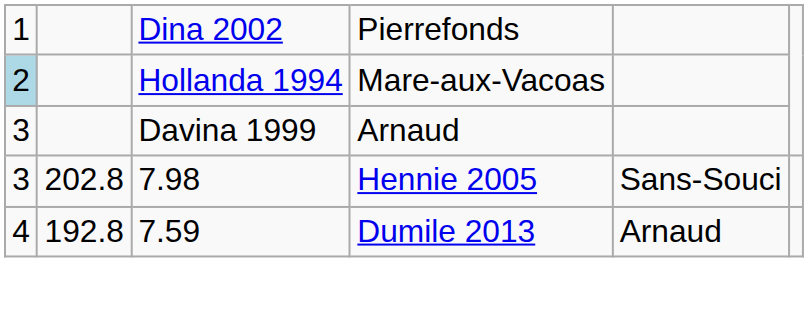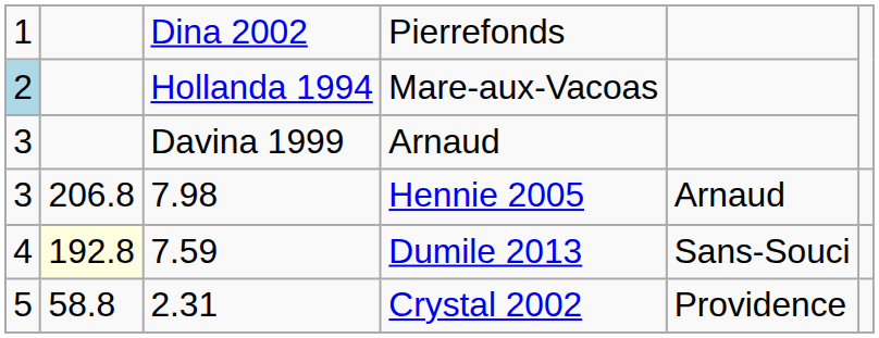 <table class="wikitable">
 <tr>
 <td>1</td>
 <td></td>
 <td><a href='#'>Dina 2002</a></td>
 <td>Pierrefonds</td>
 <td></td>
 </tr>
 <tr>
 <td style="background: lightblue;">2</td>
 <td></td>
 <td><a href='#'>Hollanda 1994</a></td>
 <td>Mare-aux-Vacoas</td>
 <td></td>
 </tr>
 <tr>
 <td>3</td>
 <td></td>
 <td>Davina 1999</td>
 <td>Arnaud</td>
 <td></td>
 </tr>
 <tr>
 <td>3</td>
-<td>202.8</td>
+<td>206.8</td>
 <td>7.98</td>
 <td><a href='#'>Hennie 2005</a></td>
+<td>Arnaud</td>
+<td></td>
+</tr>
+<tr>
+<td>4</td>
+<td style="background: lightyellow;">192.8</td>
+<td>7.59</td>
+<td><a href='#'>Dumile 2013</a></td>
 <td>Sans-Souci</td>
 <td></td>
 </tr>
 <tr>
-<td>4</td>
-<td>192.8</td>
-<td>7.59</td>
-<td><a href='#'>Dumile 2013</a></td>
-<td>Arnaud</td>
+<td>5</td>
+<td>58.8</td>
+<td>2.31</td>
+<td><a href='#'>Crystal 2002</a></td>
+<td>Providence</td>
 <td></td>
 </tr>
 </table>
